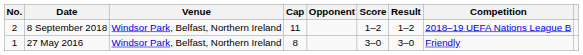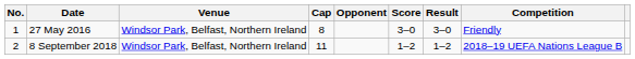 <table class="wikitable plainrowheaders sortable">
 <tr>
 <th scope=col>No.</th>
 <th scope=col>Date</th>
 <th scope=col>Venue</th>
 <th scope=col>Cap</th>
 <th scope=col>Opponent</th>
 <th scope=col>Score</th>
 <th scope=col>Result</th>
 <th scope=col>Competition</th>
 <th scope=col class=unsortable></th>
 </tr>
 <tr>
+<td align=center>1</td>
+<td>27 May 2016</td>
+<td><a href='#'>Windsor Park</a>, Belfast, Northern Ireland</td>
+<td align=center>8</td>
+<td></td>
+<td align=center>3–0</td>
+<td align=center>3–0</td>
+<td><a href='#'>Friendly</a></td>
+<td align=center></td>
+</tr>
+<tr>
 <td align=center>2</td>
 <td>8 September 2018</td>
 <td><a href='#'>Windsor Park</a>, Belfast, Northern Ireland</td>
 <td align=center>11</td>
 <td></td>
 <td align=center>1–2</td>
 <td align=center>1–2</td>
 <td><a href='#'>2018–19 UEFA Nations League B</a></td>
 <td align=center></td>
 </tr>
-<tr>
-<td align=center>1</td>
-<td>27 May 2016</td>
-<td><a href='#'>Windsor Park</a>, Belfast, Northern Ireland</td>
-<td align=center>8</td>
-<td></td>
-<td align=center>3–0</td>
-<td align=center>3–0</td>
-<td><a href='#'>Friendly</a></td>
-<td align=center></td>
-</tr>
 </table>
